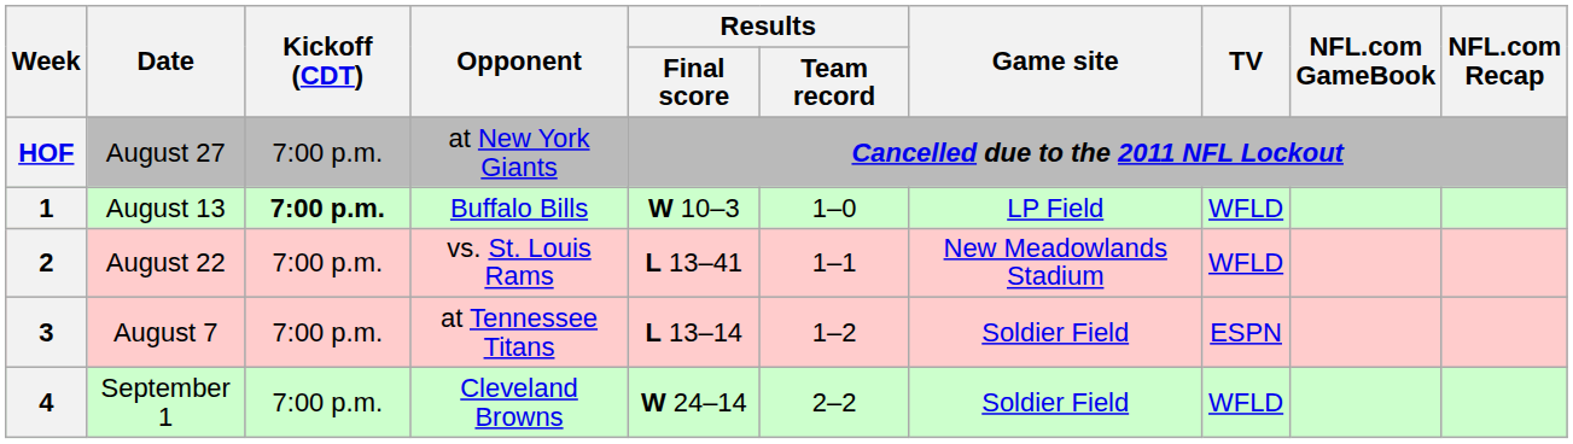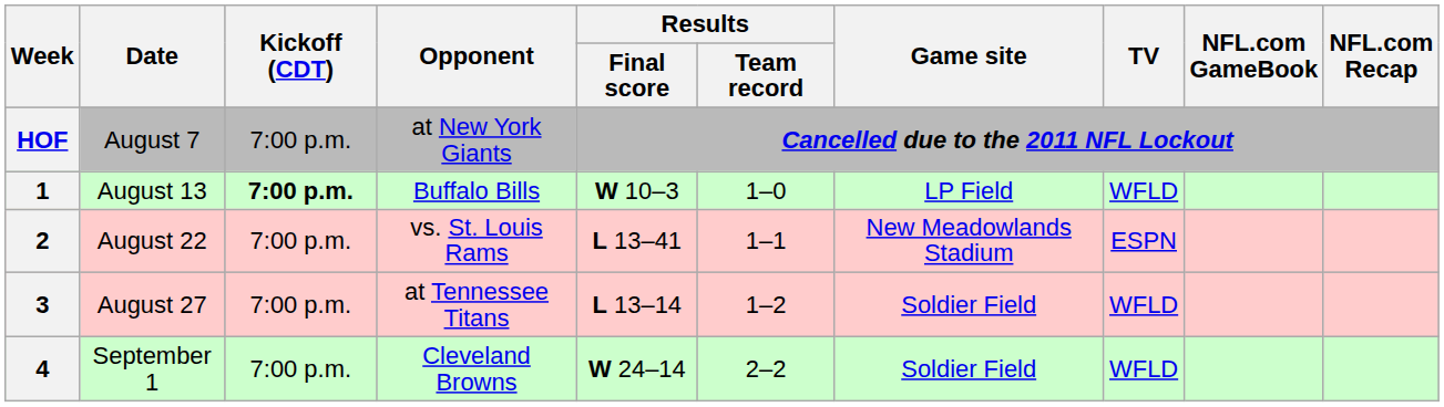 <table class="wikitable" style="font-size: 92%">
 <tr>
 <th rowspan="2">Week</th>
 <th rowspan="2">Date</th>
 <th rowspan="2">Kickoff (<a href='#'>CDT</a>)</th>
 <th rowspan="2">Opponent</th>
 <th colspan="2">Results</th>
 <th rowspan="2">Game site</th>
 <th rowspan="2">TV</th>
 <th rowspan="2">NFL.com<br>GameBook</th>
 <th rowspan="2">NFL.com<br>Recap</th>
 </tr>
 <tr>
 <th>Final score</th>
 <th>Team record</th>
 </tr>
 <tr style="background:#bababa;">
 <th><a href='#'>HOF</a></th>
-<td style="text-align:center;">August 27</td>
+<td style="text-align:center;">August 7</td>
 <td style="text-align:center;">7:00 p.m.</td>
 <td style="text-align:center;">at <a href='#'>New York Giants</a></td>
 <td style="text-align:center;" colspan="6"><strong><em><a href='#'>Cancelled</a> due to the <a href='#'>2011 NFL Lockout</a></em></strong></td>
 </tr>
 <tr style="background:#cfc">
 <th>1</th>
 <td style="text-align:center;">August 13</td>
 <td style="text-align:center;"><strong>7:00 p.m.</strong></td>
 <td style="text-align:center;"><a href='#'>Buffalo Bills</a></td>
 <td style="text-align:center;"><strong>W</strong> 10–3</td>
 <td style="text-align:center;">1–0</td>
 <td style="text-align:center;"><a href='#'>LP Field</a></td>
 <td style="text-align:center;"><a href='#'>WFLD</a></td>
 <td style="text-align:center;"></td>
 <td style="text-align:center;"></td>
 </tr>
 <tr style="background:#fcc">
 <th>2</th>
 <td style="text-align:center;">August 22</td>
 <td style="text-align:center;">7:00 p.m.</td>
 <td style="text-align:center;">vs. <a href='#'>St. Louis Rams</a></td>
 <td style="text-align:center;"><strong>L</strong> 13–41</td>
 <td style="text-align:center;">1–1</td>
 <td style="text-align:center;"><a href='#'>New Meadowlands Stadium</a></td>
-<td style="text-align:center;"><a href='#'>WFLD</a></td>
+<td style="text-align:center;"><a href='#'>ESPN</a></td>
 <td style="text-align:center;"></td>
 <td style="text-align:center;"></td>
 </tr>
 <tr style="background:#fcc">
 <th>3</th>
-<td style="text-align:center;">August 7</td>
+<td style="text-align:center;">August 27</td>
 <td style="text-align:center;">7:00 p.m.</td>
 <td style="text-align:center;">at <a href='#'>Tennessee Titans</a></td>
 <td style="text-align:center;"><strong>L</strong> 13–14</td>
 <td style="text-align:center;">1–2</td>
 <td style="text-align:center;"><a href='#'>Soldier Field</a></td>
-<td style="text-align:center;"><a href='#'>ESPN</a></td>
+<td style="text-align:center;"><a href='#'>WFLD</a></td>
 <td style="text-align:center;"></td>
 <td style="text-align:center;"></td>
 </tr>
 <tr style="background:#cfc">
 <th>4</th>
 <td style="text-align:center;">September 1</td>
 <td style="text-align:center;">7:00 p.m.</td>
 <td style="text-align:center;"><a href='#'>Cleveland Browns</a></td>
 <td style="text-align:center;"><strong>W</strong> 24–14</td>
 <td style="text-align:center;">2–2</td>
 <td style="text-align:center;"><a href='#'>Soldier Field</a></td>
 <td style="text-align:center;"><a href='#'>WFLD</a></td>
 <td style="text-align:center;"></td>
 <td style="text-align:center;"></td>
 </tr>
 </table>
